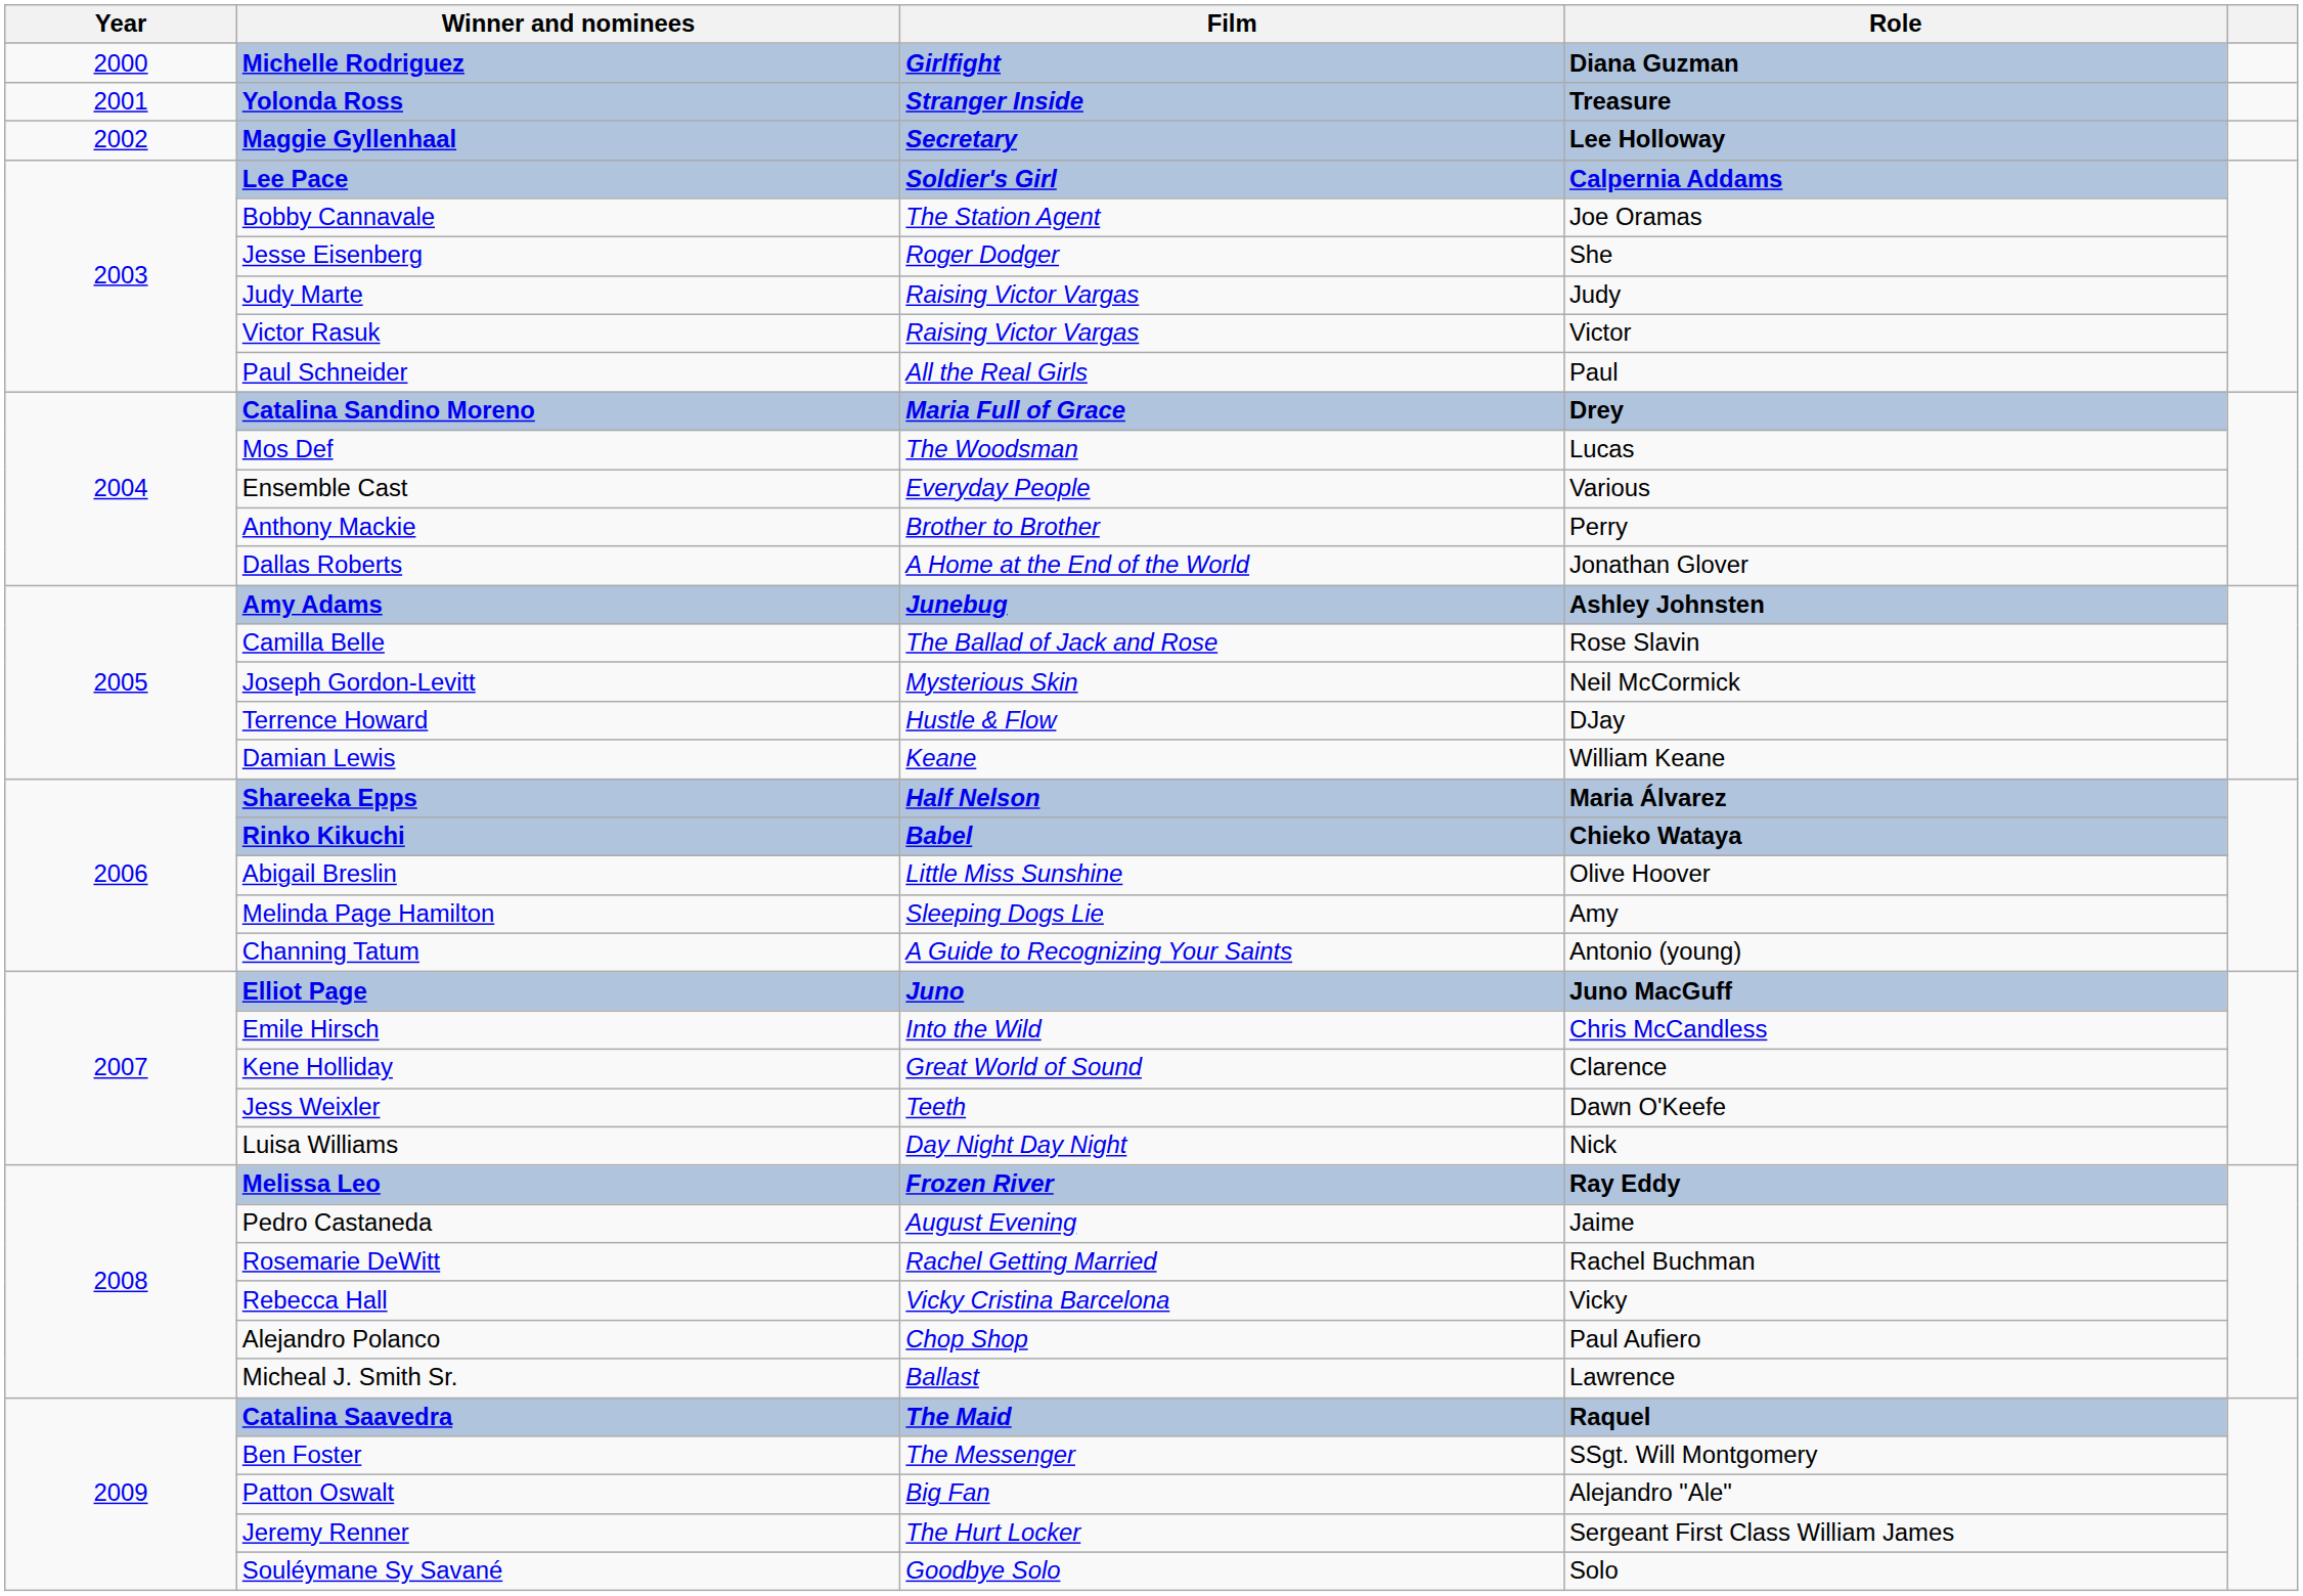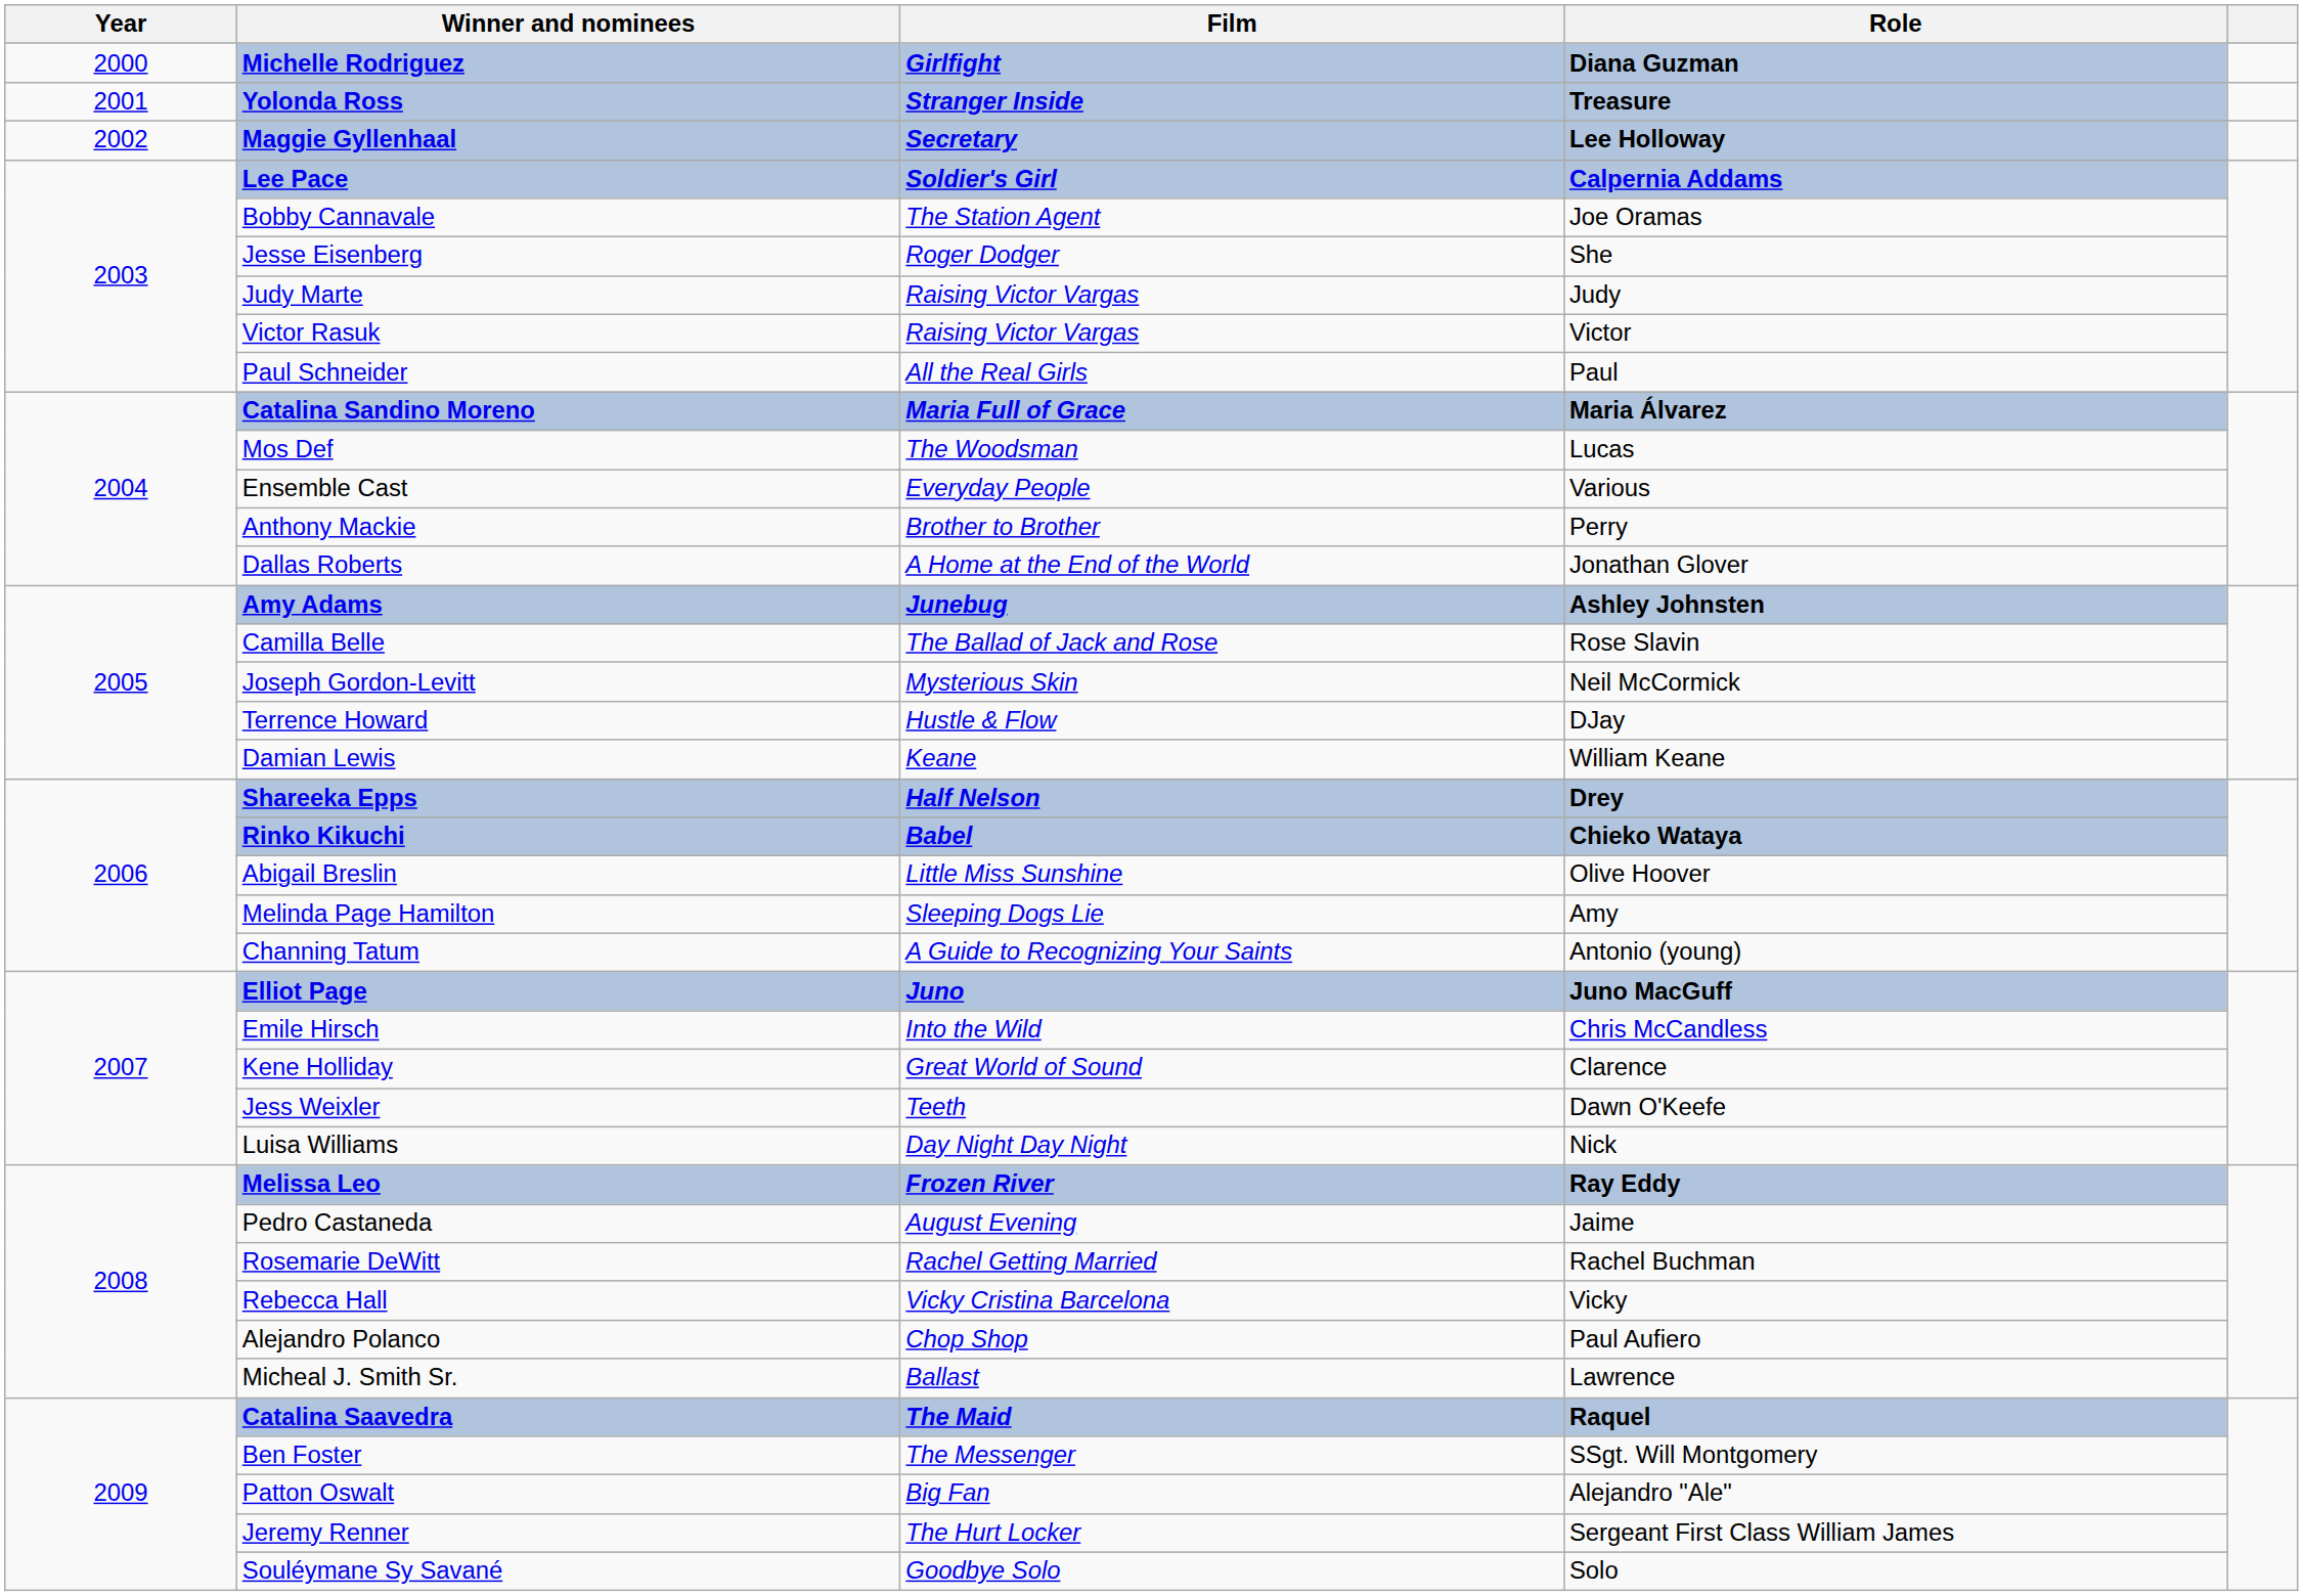 <table class="wikitable" width="95%" cellpadding="5">
 <tr>
 <th width="100"><strong>Year</strong></th>
 <th width="300"><strong>Winner and nominees</strong></th>
 <th width="300"><strong>Film</strong></th>
 <th width="300"><strong>Role</strong></th>
 <th width="25"><strong></strong></th>
 </tr>
 <tr>
 <td style="text-align:center;"><a href='#'>2000</a></td>
 <td style="background:#B0C4DE;"><strong><a href='#'>Michelle Rodriguez</a></strong></td>
 <td style="background:#B0C4DE;"><strong><em><a href='#'>Girlfight</a></em></strong></td>
 <td style="background:#B0C4DE;"><strong>Diana Guzman</strong></td>
 <td style="text-align:center;"></td>
 </tr>
 <tr>
 <td style="text-align:center;"><a href='#'>2001</a></td>
 <td style="background:#B0C4DE;"><strong><a href='#'>Yolonda Ross</a></strong></td>
 <td style="background:#B0C4DE;"><strong><em><a href='#'>Stranger Inside</a></em></strong></td>
 <td style="background:#B0C4DE;"><strong>Treasure</strong></td>
 <td style="text-align:center;"></td>
 </tr>
 <tr>
 <td style="text-align:center;"><a href='#'>2002</a></td>
 <td style="background:#B0C4DE;"><strong><a href='#'>Maggie Gyllenhaal</a></strong></td>
 <td style="background:#B0C4DE;"><strong><em><a href='#'>Secretary</a></em></strong></td>
 <td style="background:#B0C4DE;"><strong>Lee Holloway</strong></td>
 <td style="text-align:center;"></td>
 </tr>
 <tr>
 <td rowspan="6" style="text-align:center;"><a href='#'>2003</a></td>
 <td style="background:#B0C4DE;"><strong><a href='#'>Lee Pace</a></strong></td>
 <td style="background:#B0C4DE;"><strong><em><a href='#'>Soldier's Girl</a></em></strong></td>
 <td style="background:#B0C4DE;"><strong><a href='#'>Calpernia Addams</a></strong></td>
 <td rowspan="6" style="text-align:center;"></td>
 </tr>
 <tr>
 <td><a href='#'>Bobby Cannavale</a></td>
 <td><em><a href='#'>The Station Agent</a></em></td>
 <td>Joe Oramas</td>
 </tr>
 <tr>
 <td><a href='#'>Jesse Eisenberg</a></td>
 <td><em><a href='#'>Roger Dodger</a></em></td>
 <td>She</td>
 </tr>
 <tr>
 <td><a href='#'>Judy Marte</a></td>
 <td><em><a href='#'>Raising Victor Vargas</a></em></td>
 <td>Judy</td>
 </tr>
 <tr>
 <td><a href='#'>Victor Rasuk</a></td>
 <td><em><a href='#'>Raising Victor Vargas</a></em></td>
 <td>Victor</td>
 </tr>
 <tr>
 <td><a href='#'>Paul Schneider</a></td>
 <td><em><a href='#'>All the Real Girls</a></em></td>
 <td>Paul</td>
 </tr>
 <tr>
 <td rowspan="5" style="text-align:center;"><a href='#'>2004</a></td>
 <td style="background:#B0C4DE;"><strong><a href='#'>Catalina Sandino Moreno</a></strong></td>
 <td style="background:#B0C4DE;"><strong><em><a href='#'>Maria Full of Grace</a></em></strong></td>
-<td style="background:#B0C4DE;"><strong>Drey</strong></td>
+<td style="background:#B0C4DE;"><strong>Maria Álvarez</strong></td>
 <td rowspan="5" style="text-align:center;"></td>
 </tr>
 <tr>
 <td><a href='#'>Mos Def</a></td>
 <td><em><a href='#'>The Woodsman</a></em></td>
 <td>Lucas</td>
 </tr>
 <tr>
 <td>Ensemble Cast</td>
 <td><em><a href='#'>Everyday People</a></em></td>
 <td>Various</td>
 </tr>
 <tr>
 <td><a href='#'>Anthony Mackie</a></td>
 <td><em><a href='#'>Brother to Brother</a></em></td>
 <td>Perry</td>
 </tr>
 <tr>
 <td><a href='#'>Dallas Roberts</a></td>
 <td><em><a href='#'>A Home at the End of the World</a></em></td>
 <td>Jonathan Glover</td>
 </tr>
 <tr>
 <td rowspan="5" style="text-align:center;"><a href='#'>2005</a></td>
 <td style="background:#B0C4DE;"><strong><a href='#'>Amy Adams</a></strong></td>
 <td style="background:#B0C4DE;"><strong><em><a href='#'>Junebug</a></em></strong></td>
 <td style="background:#B0C4DE;"><strong>Ashley Johnsten</strong></td>
 <td rowspan="5" style="text-align:center;"></td>
 </tr>
 <tr>
 <td><a href='#'>Camilla Belle</a></td>
 <td><em><a href='#'>The Ballad of Jack and Rose</a></em></td>
 <td>Rose Slavin</td>
 </tr>
 <tr>
 <td><a href='#'>Joseph Gordon-Levitt</a></td>
 <td><em><a href='#'>Mysterious Skin</a></em></td>
 <td>Neil McCormick</td>
 </tr>
 <tr>
 <td><a href='#'>Terrence Howard</a></td>
 <td><em><a href='#'>Hustle & Flow</a></em></td>
 <td>DJay</td>
 </tr>
 <tr>
 <td><a href='#'>Damian Lewis</a></td>
 <td><em><a href='#'>Keane</a></em></td>
 <td>William Keane</td>
 </tr>
 <tr>
 <td rowspan="5" style="text-align:center;"><a href='#'>2006</a></td>
 <td style="background:#B0C4DE;"><strong><a href='#'>Shareeka Epps</a></strong></td>
 <td style="background:#B0C4DE;"><strong><em><a href='#'>Half Nelson</a></em></strong></td>
-<td style="background:#B0C4DE;"><strong>Maria Álvarez</strong></td>
+<td style="background:#B0C4DE;"><strong>Drey</strong></td>
 <td rowspan="5" style="text-align:center;"></td>
 </tr>
 <tr>
 <td style="background:#B0C4DE;"><strong><a href='#'>Rinko Kikuchi</a></strong></td>
 <td style="background:#B0C4DE;"><strong><em><a href='#'>Babel</a></em></strong></td>
 <td style="background:#B0C4DE;"><strong>Chieko Wataya</strong></td>
 </tr>
 <tr>
 <td><a href='#'>Abigail Breslin</a></td>
 <td><em><a href='#'>Little Miss Sunshine</a></em></td>
 <td>Olive Hoover</td>
 </tr>
 <tr>
 <td><a href='#'>Melinda Page Hamilton</a></td>
 <td><em><a href='#'>Sleeping Dogs Lie</a></em></td>
 <td>Amy</td>
 </tr>
 <tr>
 <td><a href='#'>Channing Tatum</a></td>
 <td><em><a href='#'>A Guide to Recognizing Your Saints</a></em></td>
 <td>Antonio (young)</td>
 </tr>
 <tr>
 <td rowspan="5" style="text-align:center;"><a href='#'>2007</a></td>
 <td style="background:#B0C4DE;"><strong><a href='#'>Elliot Page</a></strong></td>
 <td style="background:#B0C4DE;"><strong><em><a href='#'>Juno</a></em></strong></td>
 <td style="background:#B0C4DE;"><strong>Juno MacGuff</strong></td>
 <td rowspan="5" style="text-align:center;"></td>
 </tr>
 <tr>
 <td><a href='#'>Emile Hirsch</a></td>
 <td><em><a href='#'>Into the Wild</a></em></td>
 <td><a href='#'>Chris McCandless</a></td>
 </tr>
 <tr>
 <td><a href='#'>Kene Holliday</a></td>
 <td><em><a href='#'>Great World of Sound</a></em></td>
 <td>Clarence</td>
 </tr>
 <tr>
 <td><a href='#'>Jess Weixler</a></td>
 <td><em><a href='#'>Teeth</a></em></td>
 <td>Dawn O'Keefe</td>
 </tr>
 <tr>
 <td>Luisa Williams</td>
 <td><em><a href='#'>Day Night Day Night</a></em></td>
 <td>Nick</td>
 </tr>
 <tr>
 <td rowspan="6" style="text-align:center;"><a href='#'>2008</a></td>
 <td style="background:#B0C4DE;"><strong><a href='#'>Melissa Leo</a></strong></td>
 <td style="background:#B0C4DE;"><strong><em><a href='#'>Frozen River</a></em></strong></td>
 <td style="background:#B0C4DE;"><strong>Ray Eddy</strong></td>
 <td rowspan="6" style="text-align:center;"></td>
 </tr>
 <tr>
 <td>Pedro Castaneda</td>
 <td><em><a href='#'>August Evening</a></em></td>
 <td>Jaime</td>
 </tr>
 <tr>
 <td><a href='#'>Rosemarie DeWitt</a></td>
 <td><em><a href='#'>Rachel Getting Married</a></em></td>
 <td>Rachel Buchman</td>
 </tr>
 <tr>
 <td><a href='#'>Rebecca Hall</a></td>
 <td><em><a href='#'>Vicky Cristina Barcelona</a></em></td>
 <td>Vicky</td>
 </tr>
 <tr>
 <td>Alejandro Polanco</td>
 <td><em><a href='#'>Chop Shop</a></em></td>
 <td>Paul Aufiero</td>
 </tr>
 <tr>
 <td>Micheal J. Smith Sr.</td>
 <td><em><a href='#'>Ballast</a></em></td>
 <td>Lawrence</td>
 </tr>
 <tr>
 <td rowspan="5" style="text-align:center;"><a href='#'>2009</a></td>
 <td style="background:#B0C4DE;"><strong><a href='#'>Catalina Saavedra</a></strong></td>
 <td style="background:#B0C4DE;"><strong><em><a href='#'>The Maid</a></em></strong></td>
 <td style="background:#B0C4DE;"><strong>Raquel</strong></td>
 <td rowspan="5" style="text-align:center;"></td>
 </tr>
 <tr>
 <td><a href='#'>Ben Foster</a></td>
 <td><em><a href='#'>The Messenger</a></em></td>
 <td>SSgt. Will Montgomery</td>
 </tr>
 <tr>
 <td><a href='#'>Patton Oswalt</a></td>
 <td><em><a href='#'>Big Fan</a></em></td>
 <td>Alejandro "Ale"</td>
 </tr>
 <tr>
 <td><a href='#'>Jeremy Renner</a></td>
 <td><em><a href='#'>The Hurt Locker</a></em></td>
 <td>Sergeant First Class William James</td>
 </tr>
 <tr>
 <td><a href='#'>Souléymane Sy Savané</a></td>
 <td><em><a href='#'>Goodbye Solo</a></em></td>
 <td>Solo</td>
 </tr>
 </table>
